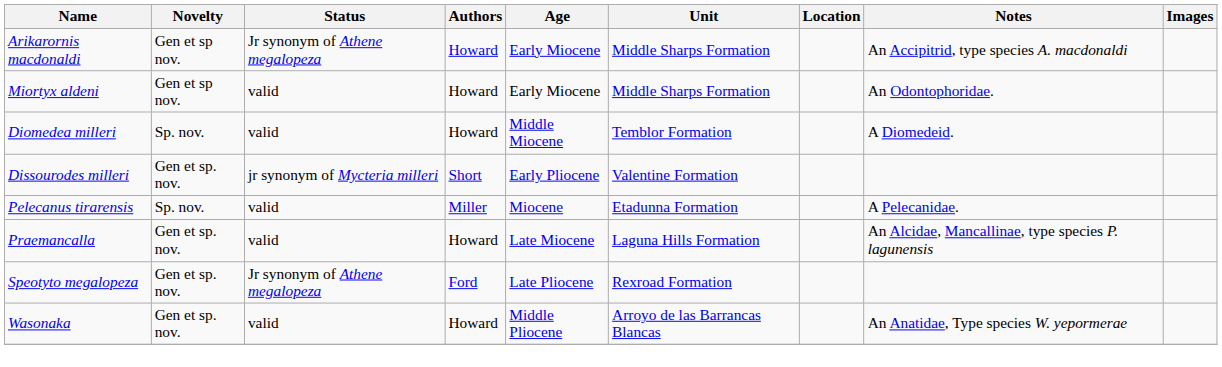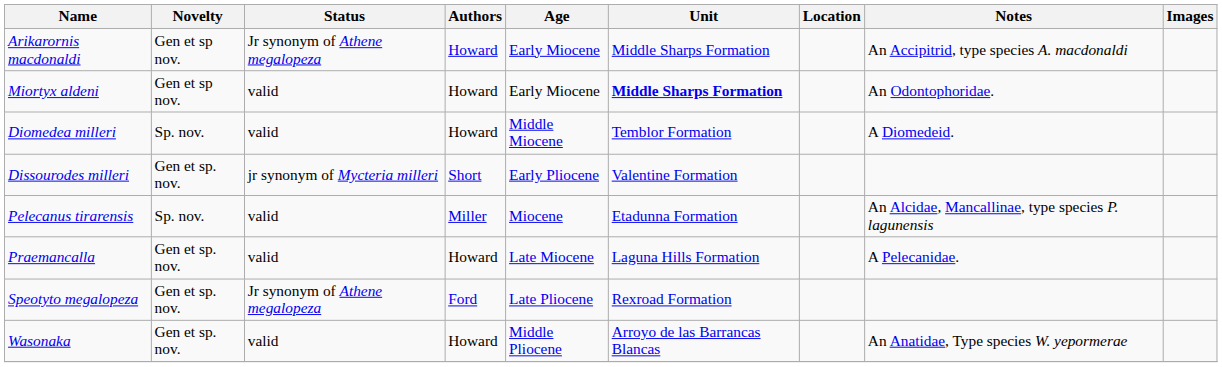 <table class="wikitable sortable" align="center" width="100%">
 <tr>
 <th>Name</th>
 <th>Novelty</th>
 <th>Status</th>
 <th>Authors</th>
 <th>Age</th>
 <th>Unit</th>
 <th>Location</th>
 <th>Notes</th>
 <th>Images</th>
 </tr>
 <tr>
 <td><em><a href='#'>Arikarornis macdonaldi</a></em> </td>
 <td>Gen et sp nov.</td>
 <td>Jr synonym of <em><a href='#'>Athene megalopeza</a></em></td>
 <td><a href='#'>Howard</a></td>
 <td><a href='#'>Early Miocene</a></td>
 <td><a href='#'>Middle Sharps Formation</a></td>
 <td></td>
 <td>An <a href='#'>Accipitrid</a>, type species <em>A. macdonaldi</em></td>
 <td></td>
 </tr>
 <tr>
 <td><em><a href='#'>Miortyx aldeni</a></em> </td>
 <td>Gen et sp nov.</td>
 <td>valid</td>
 <td>Howard</td>
 <td>Early Miocene</td>
-<td><a href='#'>Middle Sharps Formation</a></td>
+<td><strong><a href='#'>Middle Sharps Formation</a></strong></td>
 <td></td>
 <td>An <a href='#'>Odontophoridae</a>.</td>
 <td></td>
 </tr>
 <tr>
 <td><em><a href='#'>Diomedea milleri</a></em> </td>
 <td>Sp. nov.</td>
 <td>valid</td>
 <td>Howard</td>
 <td><a href='#'>Middle Miocene</a></td>
 <td><a href='#'>Temblor Formation</a></td>
 <td></td>
 <td>A <a href='#'>Diomedeid</a>.</td>
 <td></td>
 </tr>
 <tr>
 <td><em><a href='#'>Dissourodes milleri</a></em> </td>
 <td>Gen et sp. nov.</td>
 <td>jr synonym of <em><a href='#'>Mycteria milleri</a></em></td>
 <td><a href='#'>Short</a></td>
 <td><a href='#'>Early Pliocene</a></td>
 <td><a href='#'>Valentine Formation</a></td>
 <td></td>
 <td></td>
 <td></td>
 </tr>
 <tr>
 <td><em><a href='#'>Pelecanus tirarensis</a></em> </td>
 <td>Sp. nov.</td>
 <td>valid</td>
 <td><a href='#'>Miller</a></td>
 <td><a href='#'>Miocene</a></td>
 <td><a href='#'>Etadunna Formation</a></td>
 <td></td>
-<td>A <a href='#'>Pelecanidae</a>.</td>
+<td>An <a href='#'>Alcidae</a>, <a href='#'>Mancallinae</a>, type species <em>P. lagunensis</em></td>
 <td></td>
 </tr>
 <tr>
 <td><em><a href='#'>Praemancalla</a></em> </td>
 <td>Gen et sp. nov.</td>
 <td>valid</td>
 <td>Howard</td>
 <td><a href='#'>Late Miocene</a></td>
 <td><a href='#'>Laguna Hills Formation</a></td>
 <td></td>
-<td>An <a href='#'>Alcidae</a>, <a href='#'>Mancallinae</a>, type species <em>P. lagunensis</em></td>
+<td>A <a href='#'>Pelecanidae</a>.</td>
 <td></td>
 </tr>
 <tr>
 <td><em><a href='#'>Speotyto megalopeza</a></em> </td>
 <td>Gen et sp. nov.</td>
 <td>Jr synonym of <em><a href='#'>Athene megalopeza</a></em></td>
 <td><a href='#'>Ford</a></td>
 <td><a href='#'>Late Pliocene</a></td>
 <td><a href='#'>Rexroad Formation</a></td>
 <td></td>
 <td></td>
 <td></td>
 </tr>
 <tr>
 <td><em><a href='#'>Wasonaka</a></em> </td>
 <td>Gen et sp. nov.</td>
 <td>valid</td>
 <td>Howard</td>
 <td><a href='#'>Middle Pliocene</a></td>
 <td><a href='#'>Arroyo de las Barrancas Blancas</a></td>
 <td></td>
 <td>An <a href='#'>Anatidae</a>, Type species <em>W. yepormerae</em></td>
 <td></td>
 </tr>
 <tr>
 </tr>
 </table>
